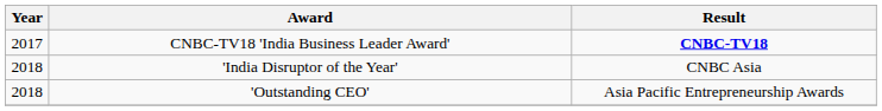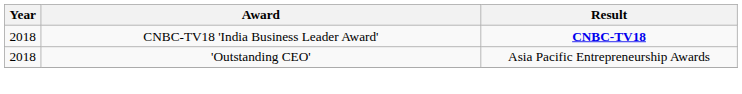 <table class="wikitable sortable" style="text-align:center; width:100%;">
 <tr>
 <th width="5%">Year</th>
 <th width="60%">Award</th>
 <th>Result</th>
 </tr>
 <tr>
-<td>2017</td>
+<td>2018</td>
 <td>CNBC-TV18 'India Business Leader Award'</td>
 <td><strong><a href='#'>CNBC-TV18</a></strong></td>
-</tr>
-<tr>
-<td>2018</td>
-<td>'India Disruptor of the Year'</td>
-<td>CNBC Asia</td>
 </tr>
 <tr>
 <td>2018</td>
 <td>'Outstanding CEO'</td>
 <td>Asia Pacific Entrepreneurship Awards</td>
 </tr>
 <tr>
 </tr>
 </table>
